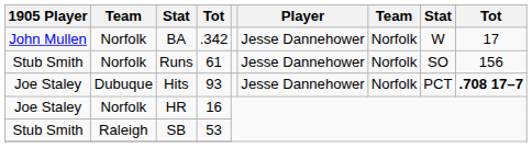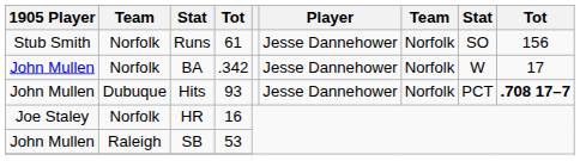 <table class="wikitable">
 <tr>
 <th>1905 Player</th>
 <th>Team</th>
 <th>Stat</th>
 <th>Tot</th>
 <th></th>
 <th>Player</th>
 <th>Team</th>
 <th>Stat</th>
 <th>Tot</th>
 </tr>
 <tr align=center>
+<td>Stub Smith</td>
+<td>Norfolk</td>
+<td>Runs</td>
+<td>61</td>
+<td></td>
+<td>Jesse Dannehower</td>
+<td>Norfolk</td>
+<td>SO</td>
+<td>156</td>
+</tr>
+<tr align=center>
 <td><a href='#'>John Mullen</a></td>
 <td>Norfolk</td>
 <td>BA</td>
 <td>.342</td>
 <td></td>
 <td>Jesse Dannehower</td>
 <td>Norfolk</td>
 <td>W</td>
 <td>17</td>
 </tr>
 <tr align=center>
-<td>Stub Smith</td>
-<td>Norfolk</td>
-<td>Runs</td>
-<td>61</td>
-<td></td>
-<td>Jesse Dannehower</td>
-<td>Norfolk</td>
-<td>SO</td>
-<td>156</td>
-</tr>
-<tr align=center>
-<td>Joe Staley</td>
+<td>John Mullen</td>
 <td>Dubuque</td>
 <td>Hits</td>
 <td>93</td>
 <td></td>
 <td>Jesse Dannehower</td>
 <td>Norfolk</td>
 <td>PCT</td>
 <td><strong>.708 17–7</strong></td>
 </tr>
 <tr align=center>
 <td>Joe Staley</td>
 <td>Norfolk</td>
 <td>HR</td>
 <td>16</td>
 </tr>
 <tr align=center>
-<td>Stub Smith</td>
+<td>John Mullen</td>
 <td>Raleigh</td>
 <td>SB</td>
 <td>53</td>
 </tr>
 <tr align=center>
 </tr>
 </table>
